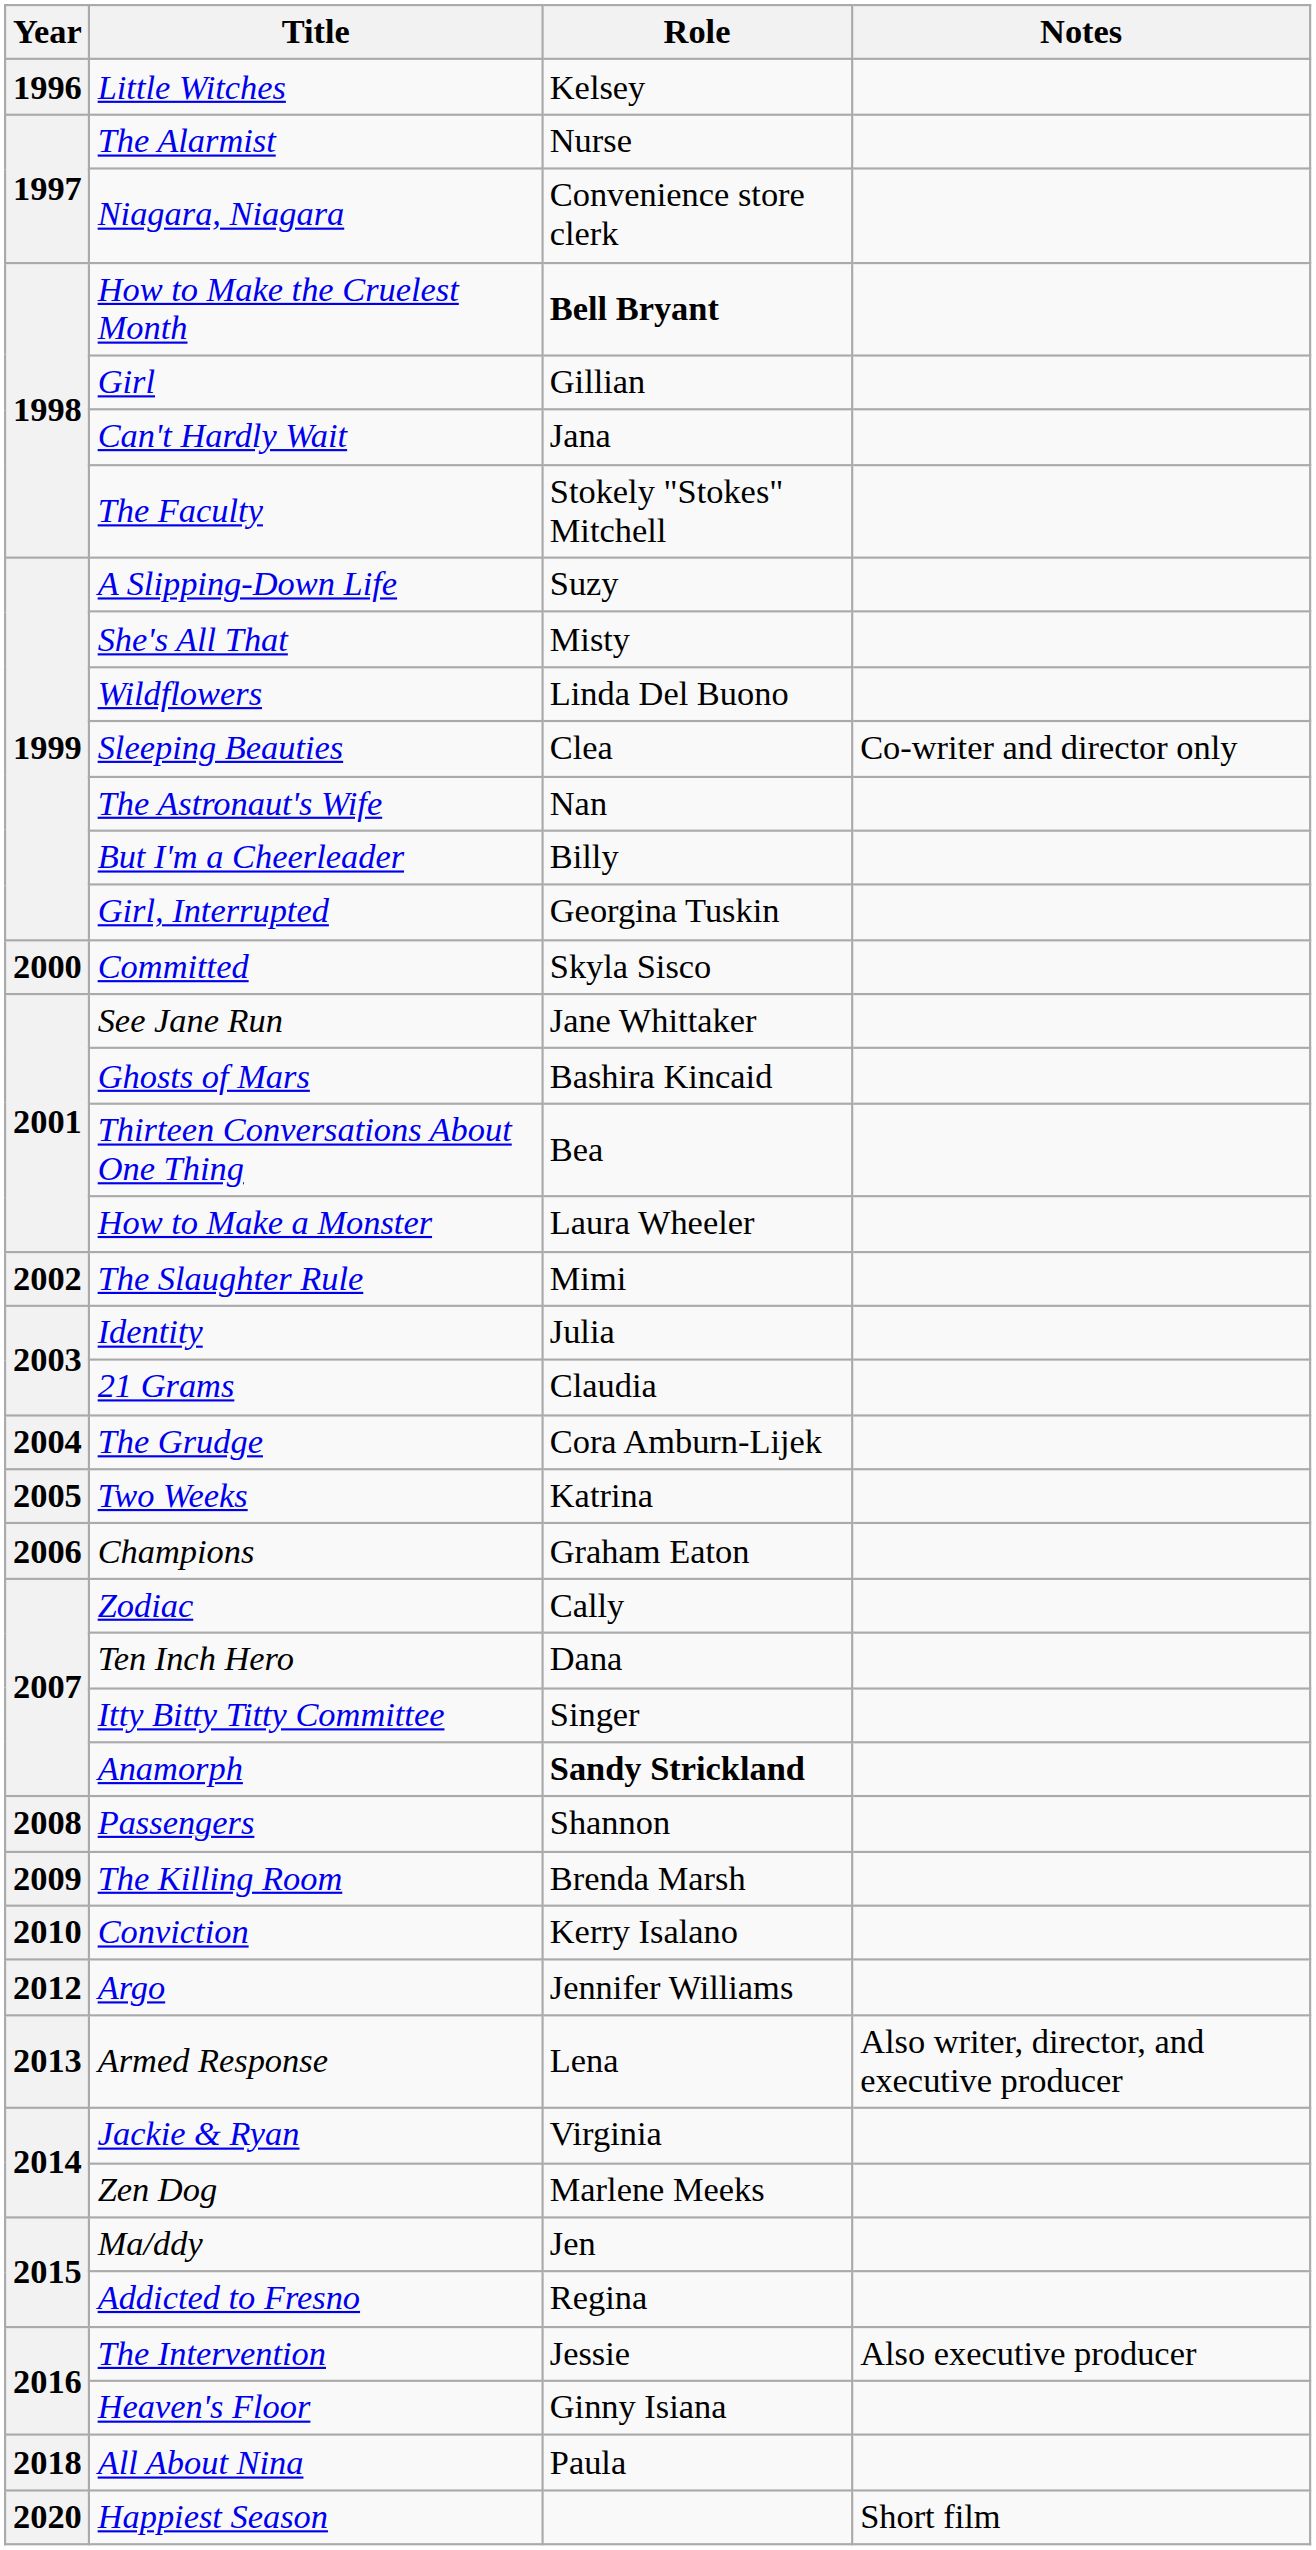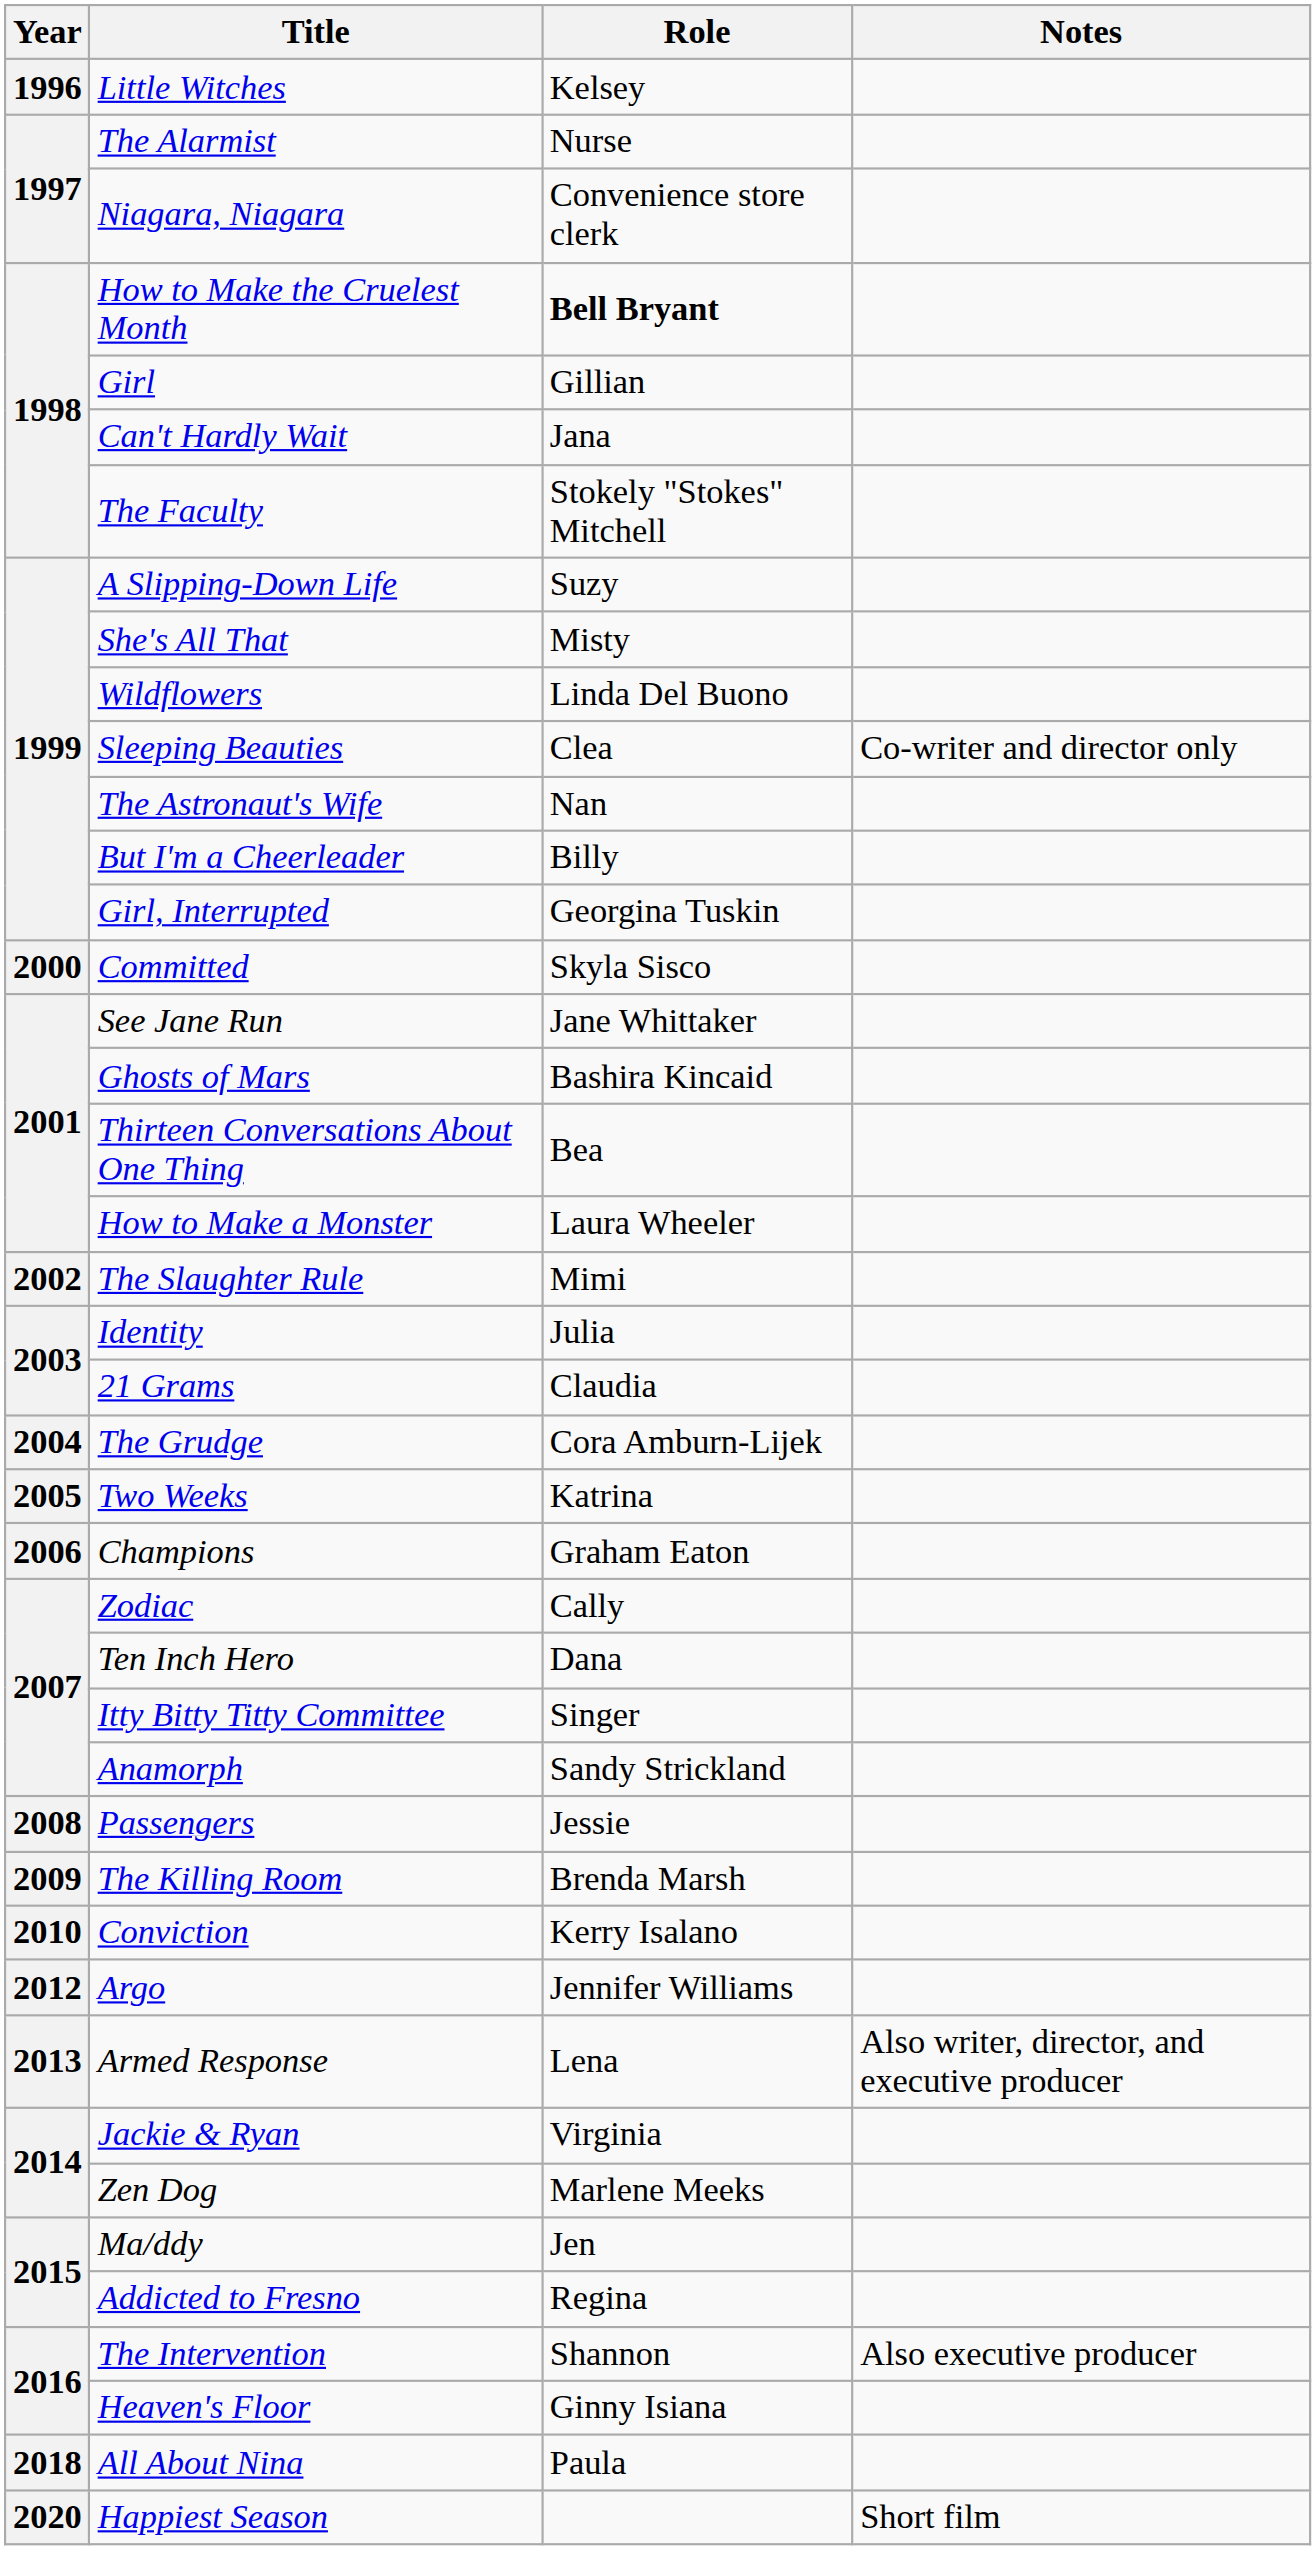 <table class="wikitable plainrowheaders sortable">
 <tr>
 <th scope="col">Year</th>
 <th scope="col">Title</th>
 <th scope="col">Role</th>
 <th scope="col" class="unsortable">Notes</th>
 </tr>
 <tr>
 <th scope="row">1996</th>
 <td><em><a href='#'>Little Witches</a></em></td>
 <td>Kelsey</td>
 <td></td>
 </tr>
 <tr>
 <th rowspan="2" scope="row">1997</th>
 <td data-sort-value="Alarmist, The"><em><a href='#'>The Alarmist</a></em></td>
 <td>Nurse</td>
 <td></td>
 </tr>
 <tr>
 <td><em><a href='#'>Niagara, Niagara</a></em></td>
 <td>Convenience store clerk</td>
 <td></td>
 </tr>
 <tr>
 <th rowspan="4" scope="row">1998</th>
 <td><em><a href='#'>How to Make the Cruelest Month</a></em></td>
 <td><strong>Bell Bryant</strong></td>
 <td></td>
 </tr>
 <tr>
 <td><em><a href='#'>Girl</a></em></td>
 <td>Gillian</td>
 <td></td>
 </tr>
 <tr>
 <td><em><a href='#'>Can't Hardly Wait</a></em></td>
 <td>Jana</td>
 <td></td>
 </tr>
 <tr>
 <td data-sort-value="Faculty, The"><em><a href='#'>The Faculty</a></em></td>
 <td>Stokely "Stokes" Mitchell</td>
 <td></td>
 </tr>
 <tr>
 <th rowspan="7" scope="row">1999</th>
 <td data-sort-value="Slipping-Down Life, A"><em><a href='#'>A Slipping-Down Life</a></em></td>
 <td>Suzy</td>
 <td></td>
 </tr>
 <tr>
 <td><em><a href='#'>She's All That</a></em></td>
 <td>Misty</td>
 <td></td>
 </tr>
 <tr>
 <td><em><a href='#'>Wildflowers</a></em></td>
 <td>Linda Del Buono</td>
 <td></td>
 </tr>
 <tr>
 <td><em><a href='#'>Sleeping Beauties</a></em></td>
 <td>Clea</td>
 <td>Co-writer and director only</td>
 </tr>
 <tr>
 <td data-sort-value="Astronaut's Wife, The"><em><a href='#'>The Astronaut's Wife</a></em></td>
 <td>Nan</td>
 <td></td>
 </tr>
 <tr>
 <td><em><a href='#'>But I'm a Cheerleader</a></em></td>
 <td>Billy</td>
 <td></td>
 </tr>
 <tr>
 <td><em><a href='#'>Girl, Interrupted</a></em></td>
 <td>Georgina Tuskin</td>
 <td></td>
 </tr>
 <tr>
 <th scope="row">2000</th>
 <td><em><a href='#'>Committed</a></em></td>
 <td>Skyla Sisco</td>
 <td></td>
 </tr>
 <tr>
 <th rowspan="4" scope="row">2001</th>
 <td><em>See Jane Run</em></td>
 <td>Jane Whittaker</td>
 <td></td>
 </tr>
 <tr>
 <td><em><a href='#'>Ghosts of Mars</a></em></td>
 <td>Bashira Kincaid</td>
 <td></td>
 </tr>
 <tr>
 <td><em><a href='#'>Thirteen Conversations About One Thing</a></em></td>
 <td>Bea</td>
 <td></td>
 </tr>
 <tr>
 <td><em><a href='#'>How to Make a Monster</a></em></td>
 <td>Laura Wheeler</td>
 <td></td>
 </tr>
 <tr>
 <th scope="row">2002</th>
 <td data-sort-value="Slaughter Rule, The"><em><a href='#'>The Slaughter Rule</a></em></td>
 <td>Mimi</td>
 <td></td>
 </tr>
 <tr>
 <th rowspan="2" scope="row">2003</th>
 <td><em><a href='#'>Identity</a></em></td>
 <td>Julia</td>
 <td></td>
 </tr>
 <tr>
 <td><em><a href='#'>21 Grams</a></em></td>
 <td>Claudia</td>
 <td></td>
 </tr>
 <tr>
 <th scope="row">2004</th>
 <td data-sort-value="Grudge, The"><em><a href='#'>The Grudge</a></em></td>
 <td>Cora Amburn-Lijek</td>
 <td></td>
 </tr>
 <tr>
 <th scope="row">2005</th>
 <td><em><a href='#'>Two Weeks</a></em></td>
 <td>Katrina</td>
 <td></td>
 </tr>
 <tr>
 <th scope="row">2006</th>
 <td><em>Champions</em></td>
 <td>Graham Eaton</td>
 <td></td>
 </tr>
 <tr>
 <th rowspan="4" scope="row">2007</th>
 <td><em><a href='#'>Zodiac</a></em></td>
 <td>Cally</td>
 <td></td>
 </tr>
 <tr>
 <td><em>Ten Inch Hero</em></td>
 <td>Dana</td>
 <td></td>
 </tr>
 <tr>
 <td><em><a href='#'>Itty Bitty Titty Committee</a></em></td>
 <td>Singer</td>
 <td></td>
 </tr>
 <tr>
 <td><em><a href='#'>Anamorph</a></em></td>
-<td><strong>Sandy Strickland</strong></td>
+<td>Sandy Strickland</td>
 <td></td>
 </tr>
 <tr>
 <th scope="row">2008</th>
 <td><em><a href='#'>Passengers</a></em></td>
-<td>Shannon</td>
+<td>Jessie</td>
 <td></td>
 </tr>
 <tr>
 <th scope="row">2009</th>
 <td data-sort-value="Killing Room, The"><em><a href='#'>The Killing Room</a></em></td>
 <td>Brenda Marsh</td>
 <td></td>
 </tr>
 <tr>
 <th scope="row">2010</th>
 <td><em><a href='#'>Conviction</a></em></td>
 <td>Kerry Isalano</td>
 <td></td>
 </tr>
 <tr>
 <th scope="row">2012</th>
 <td><em><a href='#'>Argo</a></em></td>
 <td>Jennifer Williams</td>
 <td></td>
 </tr>
 <tr>
 <th scope="row">2013</th>
 <td><em>Armed Response</em></td>
 <td>Lena</td>
 <td>Also writer, director, and executive producer</td>
 </tr>
 <tr>
 <th rowspan="2" scope="row">2014</th>
 <td><em><a href='#'>Jackie & Ryan</a></em></td>
 <td>Virginia</td>
 <td></td>
 </tr>
 <tr>
 <td><em>Zen Dog</em></td>
 <td>Marlene Meeks</td>
 <td></td>
 </tr>
 <tr>
 <th rowspan="2" scope="row">2015</th>
 <td><em>Ma/ddy</em></td>
 <td>Jen</td>
 <td></td>
 </tr>
 <tr>
 <td><em><a href='#'>Addicted to Fresno</a></em></td>
 <td>Regina</td>
 <td></td>
 </tr>
 <tr>
 <th rowspan="2" scope="row">2016</th>
 <td data-sort-value="Intervention, The"><em><a href='#'>The Intervention</a></em></td>
-<td>Jessie</td>
+<td>Shannon</td>
 <td>Also executive producer</td>
 </tr>
 <tr>
 <td><em><a href='#'>Heaven's Floor</a></em></td>
 <td>Ginny Isiana</td>
 <td></td>
 </tr>
 <tr>
 <th scope="row">2018</th>
 <td><em><a href='#'>All About Nina</a></em></td>
 <td>Paula</td>
 <td></td>
 </tr>
 <tr>
 <th scope="row">2020</th>
 <td><em><a href='#'>Happiest Season</a></em></td>
 <td></td>
 <td>Short film</td>
 </tr>
 </table>
